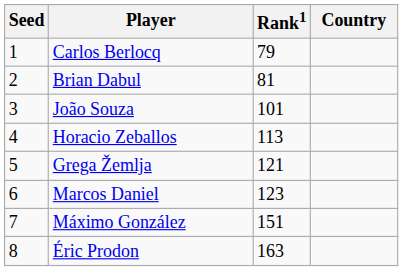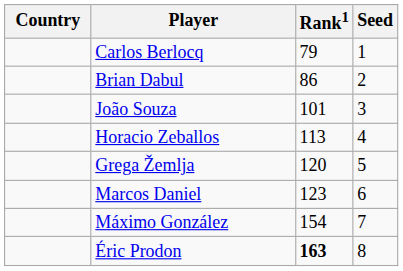 <table class="sortable wikitable">
 <tr>
-<th>Seed</th>
+<th width="70">Country</th>
 <th width="175">Player</th>
 <th>Rank<sup>1</sup></th>
-<th width="70">Country</th>
+<th>Seed</th>
 </tr>
 <tr>
-<td>1</td>
+<td></td>
 <td><a href='#'>Carlos Berlocq</a></td>
 <td>79</td>
-<td></td>
+<td>1</td>
 </tr>
 <tr>
+<td></td>
+<td><a href='#'>Brian Dabul</a></td>
+<td>86</td>
 <td>2</td>
-<td><a href='#'>Brian Dabul</a></td>
-<td>81</td>
-<td></td>
 </tr>
 <tr>
-<td>3</td>
+<td></td>
 <td><a href='#'>João Souza</a></td>
 <td>101</td>
-<td></td>
+<td>3</td>
 </tr>
 <tr>
-<td>4</td>
+<td></td>
 <td><a href='#'>Horacio Zeballos</a></td>
 <td>113</td>
-<td></td>
+<td>4</td>
 </tr>
 <tr>
+<td></td>
+<td><a href='#'>Grega Žemlja</a></td>
+<td>120</td>
 <td>5</td>
-<td><a href='#'>Grega Žemlja</a></td>
-<td>121</td>
-<td></td>
 </tr>
 <tr>
-<td>6</td>
+<td></td>
 <td><a href='#'>Marcos Daniel</a></td>
 <td>123</td>
-<td></td>
+<td>6</td>
 </tr>
 <tr>
+<td></td>
+<td><a href='#'>Máximo González</a></td>
+<td>154</td>
 <td>7</td>
-<td><a href='#'>Máximo González</a></td>
-<td>151</td>
-<td></td>
 </tr>
 <tr>
+<td></td>
+<td><a href='#'>Éric Prodon</a></td>
+<td><strong>163</strong></td>
 <td>8</td>
-<td><a href='#'>Éric Prodon</a></td>
-<td>163</td>
-<td></td>
 </tr>
 </table>
